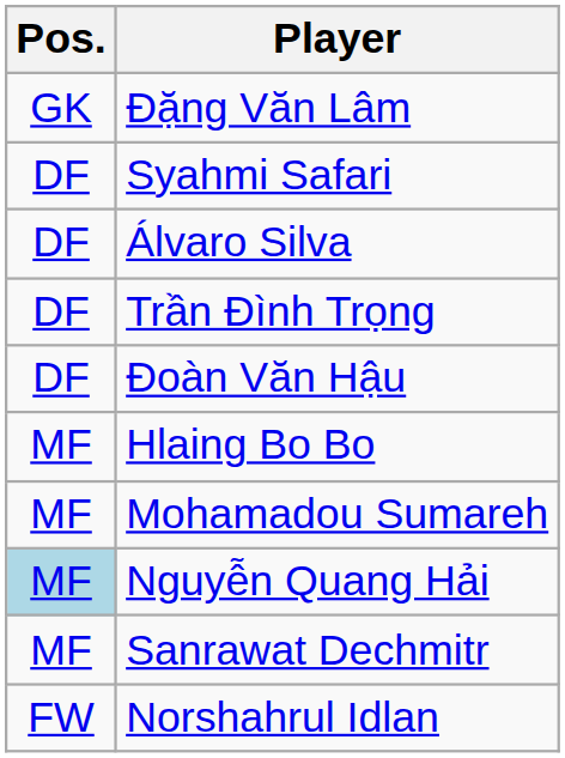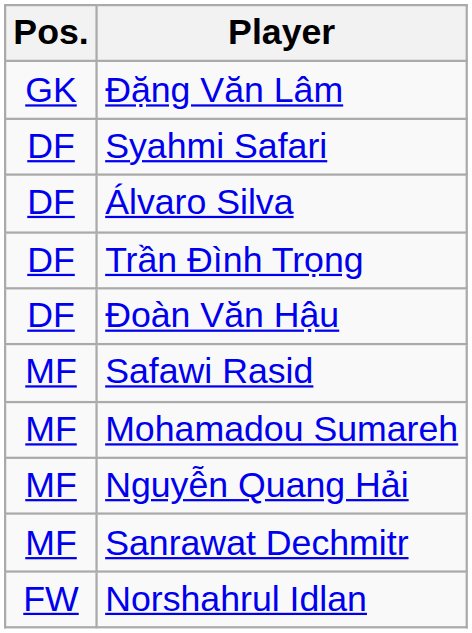 <table class="wikitable">
 <tr>
 <th>Pos.</th>
 <th>Player</th>
 </tr>
 <tr>
 <td style="text-align:center;" rowspan=><a href='#'>GK</a></td>
 <td> <a href='#'>Đặng Văn Lâm</a></td>
 </tr>
 <tr>
 <td style="text-align:center;" rowspan=><a href='#'>DF</a></td>
 <td> <a href='#'>Syahmi Safari</a></td>
 </tr>
 <tr>
 <td style="text-align:center;" rowspan=><a href='#'>DF</a></td>
 <td> <a href='#'>Álvaro Silva</a></td>
 </tr>
 <tr>
 <td style="text-align:center;" rowspan=><a href='#'>DF</a></td>
 <td> <a href='#'>Trần Đình Trọng</a></td>
 </tr>
 <tr>
 <td style="text-align:center;" rowspan=><a href='#'>DF</a></td>
 <td> <a href='#'>Đoàn Văn Hậu</a></td>
 </tr>
 <tr>
 <td style="text-align:center;" rowspan=><a href='#'>MF</a></td>
-<td> <a href='#'>Hlaing Bo Bo</a></td>
+<td> <a href='#'>Safawi Rasid</a></td>
 </tr>
 <tr>
 <td style="text-align:center;" rowspan=><a href='#'>MF</a></td>
 <td> <a href='#'>Mohamadou Sumareh</a></td>
 </tr>
 <tr>
-<td style="background: lightblue; text-align:center;" rowspan=><a href='#'>MF</a></td>
+<td style="text-align:center;" rowspan=><a href='#'>MF</a></td>
 <td> <a href='#'>Nguyễn Quang Hải</a></td>
 </tr>
 <tr>
 <td style="text-align:center;" rowspan=><a href='#'>MF</a></td>
 <td> <a href='#'>Sanrawat Dechmitr</a></td>
 </tr>
 <tr>
 <td style="text-align:center;" rowspan=><a href='#'>FW</a></td>
 <td> <a href='#'>Norshahrul Idlan</a></td>
 </tr>
 </table>
